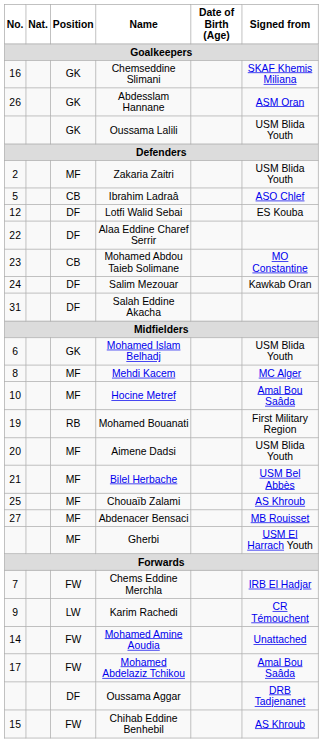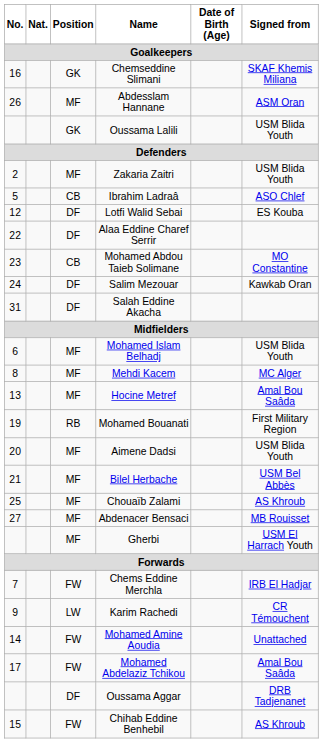 <table class="wikitable" style="text-align:center; font-size:90%; width:70%">
 <tr>
 <th style="background:white; color:black; text-align:center;">No.</th>
 <th style="background:white; color:black; text-align:center;">Nat.</th>
 <th style="background:white; color:black; text-align:center;">Position</th>
 <th style="background:white; color:black; text-align:center;">Name</th>
 <th style="background:white; color:black; text-align:center;">Date of Birth (Age)</th>
 <th style="background:white; color:black; text-align:center;">Signed from</th>
 </tr>
 <tr>
 <th colspan=10 style="background:#DCDCDC; text-align:center;">Goalkeepers</th>
 </tr>
 <tr>
 <td>16</td>
 <td></td>
 <td>GK</td>
 <td>Chemseddine Slimani</td>
 <td></td>
 <td><a href='#'>SKAF Khemis Miliana</a></td>
 </tr>
 <tr>
 <td>26</td>
 <td></td>
-<td>GK</td>
+<td>MF</td>
 <td>Abdesslam Hannane</td>
 <td></td>
 <td><a href='#'>ASM Oran</a></td>
 </tr>
 <tr>
 <td></td>
 <td></td>
 <td>GK</td>
 <td>Oussama Lalili</td>
 <td></td>
 <td>USM Blida Youth</td>
 </tr>
 <tr>
 <th colspan=10 style="background:#DCDCDC; text-align:center;">Defenders</th>
 </tr>
 <tr>
 <td>2</td>
 <td></td>
 <td>MF</td>
 <td>Zakaria Zaitri</td>
 <td></td>
 <td>USM Blida Youth</td>
 </tr>
 <tr>
 <td>5</td>
 <td></td>
 <td>CB</td>
 <td>Ibrahim Ladraâ</td>
 <td></td>
 <td><a href='#'>ASO Chlef</a></td>
 </tr>
 <tr>
 <td>12</td>
 <td></td>
 <td>DF</td>
 <td>Lotfi Walid Sebai</td>
 <td></td>
 <td>ES Kouba</td>
 </tr>
 <tr>
 <td>22</td>
 <td></td>
 <td>DF</td>
 <td>Alaa Eddine Charef Serrir</td>
 <td></td>
 <td></td>
 </tr>
 <tr>
 <td>23</td>
 <td></td>
 <td>CB</td>
 <td>Mohamed Abdou Taieb Solimane</td>
 <td></td>
 <td><a href='#'>MO Constantine</a></td>
 </tr>
 <tr>
 <td>24</td>
 <td></td>
 <td>DF</td>
 <td>Salim Mezouar</td>
 <td></td>
 <td>Kawkab Oran</td>
 </tr>
 <tr>
 <td>31</td>
 <td></td>
 <td>DF</td>
 <td>Salah Eddine Akacha</td>
 <td></td>
 <td></td>
 </tr>
 <tr>
 <th colspan=10 style="background:#DCDCDC; text-align:center;">Midfielders</th>
 </tr>
 <tr>
 <td>6</td>
 <td></td>
-<td>GK</td>
+<td>MF</td>
 <td><a href='#'>Mohamed Islam Belhadj</a></td>
 <td></td>
 <td>USM Blida Youth</td>
 </tr>
 <tr>
 <td>8</td>
 <td></td>
 <td>MF</td>
 <td><a href='#'>Mehdi Kacem</a></td>
 <td></td>
 <td><a href='#'>MC Alger</a></td>
 </tr>
 <tr>
-<td>10</td>
+<td>13</td>
 <td></td>
 <td>MF</td>
 <td><a href='#'>Hocine Metref</a></td>
 <td></td>
 <td><a href='#'>Amal Bou Saâda</a></td>
 </tr>
 <tr>
 <td>19</td>
 <td></td>
 <td>RB</td>
 <td>Mohamed Bouanati</td>
 <td></td>
 <td>First Military Region</td>
 </tr>
 <tr>
 <td>20</td>
 <td></td>
 <td>MF</td>
 <td>Aimene Dadsi</td>
 <td></td>
 <td>USM Blida Youth</td>
 </tr>
 <tr>
 <td>21</td>
 <td></td>
 <td>MF</td>
 <td><a href='#'>Bilel Herbache</a></td>
 <td></td>
 <td><a href='#'>USM Bel Abbès</a></td>
 </tr>
 <tr>
 <td>25</td>
 <td></td>
 <td>MF</td>
 <td>Chouaïb Zalami</td>
 <td></td>
 <td><a href='#'>AS Khroub</a></td>
 </tr>
 <tr>
 <td>27</td>
 <td></td>
 <td>MF</td>
 <td>Abdenacer Bensaci</td>
 <td></td>
 <td><a href='#'>MB Rouisset</a></td>
 </tr>
 <tr>
 <td></td>
 <td></td>
 <td>MF</td>
 <td>Gherbi</td>
 <td></td>
 <td><a href='#'>USM El Harrach</a> Youth</td>
 </tr>
 <tr>
 <th colspan=10 style="background:#DCDCDC; text-align:center;">Forwards</th>
 </tr>
 <tr>
 <td>7</td>
 <td></td>
 <td>FW</td>
 <td>Chems Eddine Merchla</td>
 <td></td>
 <td><a href='#'>IRB El Hadjar</a></td>
 </tr>
 <tr>
 <td>9</td>
 <td></td>
 <td>LW</td>
 <td>Karim Rachedi</td>
 <td></td>
 <td><a href='#'>CR Témouchent</a></td>
 </tr>
 <tr>
 <td>14</td>
 <td></td>
 <td>FW</td>
 <td><a href='#'>Mohamed Amine Aoudia</a></td>
 <td></td>
 <td><a href='#'>Unattached</a></td>
 </tr>
 <tr>
 <td>17</td>
 <td></td>
 <td>FW</td>
 <td><a href='#'>Mohamed Abdelaziz Tchikou</a></td>
 <td></td>
 <td><a href='#'>Amal Bou Saâda</a></td>
 </tr>
 <tr>
 <td></td>
 <td></td>
 <td>DF</td>
 <td>Oussama Aggar</td>
 <td></td>
 <td><a href='#'>DRB Tadjenanet</a></td>
 </tr>
 <tr>
 <td>15</td>
 <td></td>
 <td>FW</td>
 <td>Chihab Eddine Benhebil</td>
 <td></td>
 <td><a href='#'>AS Khroub</a></td>
 </tr>
 </table>
